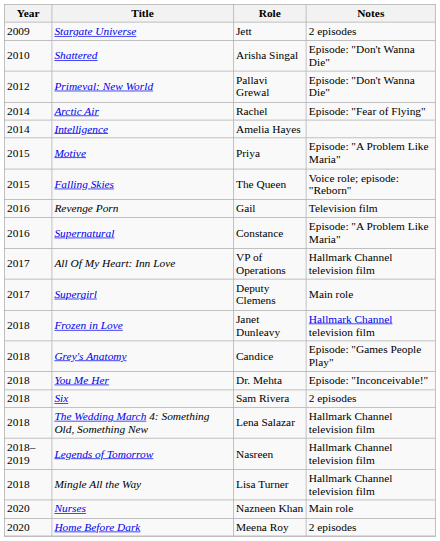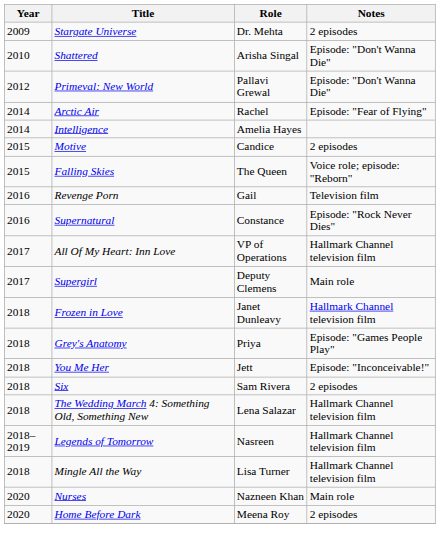 <table class="wikitable sortable">
 <tr>
 <th>Year</th>
 <th>Title</th>
 <th>Role</th>
 <th class="unsortable">Notes</th>
 </tr>
 <tr>
 <td>2009</td>
 <td><em><a href='#'>Stargate Universe</a></em></td>
-<td>Jett</td>
+<td>Dr. Mehta</td>
 <td>2 episodes</td>
 </tr>
 <tr>
 <td>2010</td>
 <td><em><a href='#'>Shattered</a></em></td>
 <td>Arisha Singal</td>
 <td>Episode: "Don't Wanna Die"</td>
 </tr>
 <tr>
 <td>2012</td>
 <td><em><a href='#'>Primeval: New World</a></em></td>
 <td>Pallavi Grewal</td>
 <td>Episode: "Don't Wanna Die"</td>
 </tr>
 <tr>
 <td>2014</td>
 <td><em><a href='#'>Arctic Air</a></em></td>
 <td>Rachel</td>
 <td>Episode: "Fear of Flying"</td>
 </tr>
 <tr>
 <td>2014</td>
 <td><em><a href='#'>Intelligence</a></em></td>
 <td>Amelia Hayes</td>
 <td></td>
 </tr>
 <tr>
 <td>2015</td>
 <td><em><a href='#'>Motive</a></em></td>
-<td>Priya</td>
-<td>Episode: "A Problem Like Maria"</td>
+<td>Candice</td>
+<td>2 episodes</td>
 </tr>
 <tr>
 <td>2015</td>
 <td><em><a href='#'>Falling Skies</a></em></td>
 <td>The Queen</td>
 <td>Voice role; episode: "Reborn"</td>
 </tr>
 <tr>
 <td>2016</td>
 <td><em>Revenge Porn</em></td>
 <td>Gail</td>
 <td>Television film</td>
 </tr>
 <tr>
 <td>2016</td>
 <td><em><a href='#'>Supernatural</a></em></td>
 <td>Constance</td>
-<td>Episode: "A Problem Like Maria"</td>
+<td>Episode: "Rock Never Dies"</td>
 </tr>
 <tr>
 <td>2017</td>
 <td><em>All Of My Heart: Inn Love</em></td>
 <td>VP of Operations</td>
 <td>Hallmark Channel television film</td>
 </tr>
 <tr>
 <td>2017</td>
 <td><em><a href='#'>Supergirl</a></em></td>
 <td>Deputy Clemens</td>
 <td>Main role</td>
 </tr>
 <tr>
 <td>2018</td>
 <td><em><a href='#'>Frozen in Love</a></em></td>
 <td>Janet Dunleavy</td>
 <td><a href='#'>Hallmark Channel</a> television film</td>
 </tr>
 <tr>
 <td>2018</td>
 <td><em><a href='#'>Grey's Anatomy</a></em></td>
-<td>Candice</td>
+<td>Priya</td>
 <td>Episode: "Games People Play"</td>
 </tr>
 <tr>
 <td>2018</td>
 <td><em><a href='#'>You Me Her</a></em></td>
-<td>Dr. Mehta</td>
+<td>Jett</td>
 <td>Episode: "Inconceivable!"</td>
 </tr>
 <tr>
 <td>2018</td>
 <td><em><a href='#'>Six</a></em></td>
 <td>Sam Rivera</td>
 <td>2 episodes</td>
 </tr>
 <tr>
 <td>2018</td>
 <td data-sort-value="Wedding March 4: Something Old, Something New, The"><em><a href='#'>The Wedding March</a> 4: Something Old, Something New</em></td>
 <td>Lena Salazar</td>
 <td>Hallmark Channel television film</td>
 </tr>
 <tr>
 <td>2018–2019</td>
 <td><em><a href='#'>Legends of Tomorrow</a></em></td>
 <td>Nasreen</td>
 <td>Hallmark Channel television film</td>
 </tr>
 <tr>
 <td>2018</td>
 <td><em>Mingle All the Way</em></td>
 <td>Lisa Turner</td>
 <td>Hallmark Channel television film</td>
 </tr>
 <tr>
 <td>2020</td>
 <td><em><a href='#'>Nurses</a></em></td>
 <td>Nazneen Khan</td>
 <td>Main role</td>
 </tr>
 <tr>
 <td>2020</td>
 <td><em><a href='#'>Home Before Dark</a></em></td>
 <td>Meena Roy</td>
 <td>2 episodes</td>
 </tr>
 <tr>
 </tr>
 </table>
